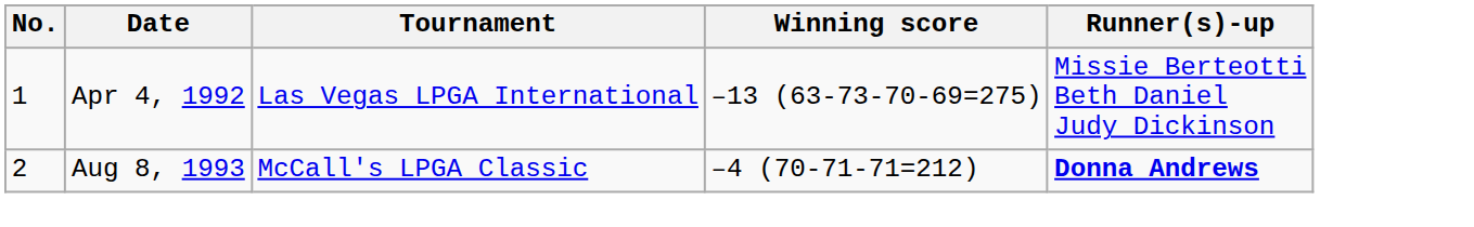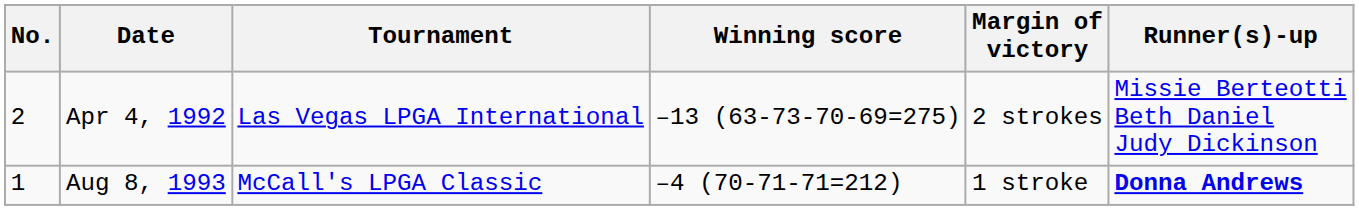 <table class="wikitable" style="font-size:95%;">
 <tr>
 <th>No.</th>
 <th>Date</th>
 <th>Tournament</th>
 <th>Winning score</th>
+<th>Margin of<br>victory</th>
 <th>Runner(s)-up</th>
 </tr>
 <tr>
-<td>1</td>
+<td>2</td>
 <td>Apr 4, <a href='#'>1992</a></td>
 <td><a href='#'>Las Vegas LPGA International</a></td>
 <td>–13 (63-73-70-69=275)</td>
+<td>2 strokes</td>
 <td> <a href='#'>Missie Berteotti</a><br> <a href='#'>Beth Daniel</a><br> <a href='#'>Judy Dickinson</a></td>
 </tr>
 <tr>
-<td>2</td>
+<td>1</td>
 <td>Aug 8, <a href='#'>1993</a></td>
 <td><a href='#'>McCall's LPGA Classic</a></td>
 <td>–4 (70-71-71=212)</td>
+<td>1 stroke</td>
 <td><strong> <a href='#'>Donna Andrews</a></strong></td>
 </tr>
 </table>
